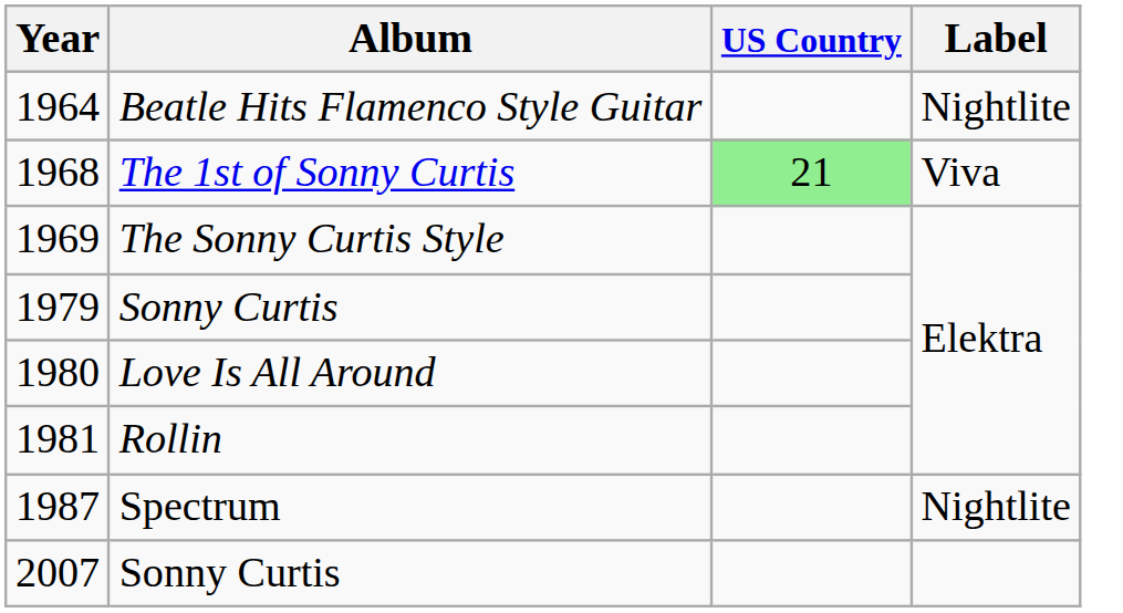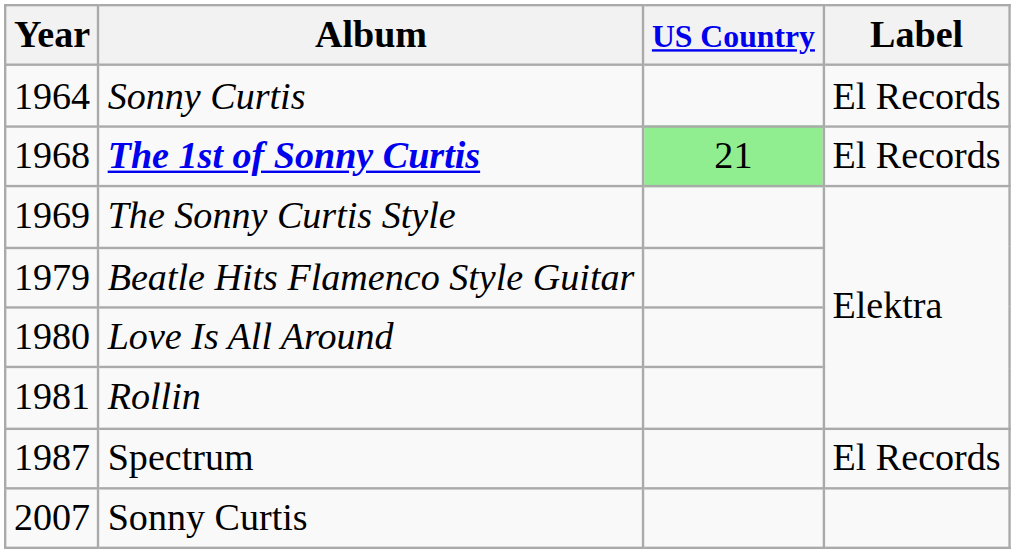 <table class="wikitable">
 <tr>
 <th>Year</th>
 <th>Album</th>
 <th><small><a href='#'>US Country</a></small></th>
 <th>Label</th>
 </tr>
 <tr>
 <td>1964</td>
-<td><em>Beatle Hits Flamenco Style Guitar</em></td>
+<td><em>Sonny Curtis</em></td>
 <td></td>
-<td>Nightlite</td>
+<td>El Records</td>
 </tr>
 <tr>
 <td>1968</td>
-<td><em><a href='#'>The 1st of Sonny Curtis</a></em></td>
+<td><strong><em><a href='#'>The 1st of Sonny Curtis</a></em></strong></td>
 <td align="center" style="background: lightgreen;">21</td>
-<td>Viva</td>
+<td>El Records</td>
 </tr>
 <tr>
 <td>1969</td>
 <td><em>The Sonny Curtis Style</em></td>
 <td></td>
 <td rowspan="4">Elektra</td>
 </tr>
 <tr>
 <td>1979</td>
-<td><em>Sonny Curtis</em></td>
+<td><em>Beatle Hits Flamenco Style Guitar</em></td>
 <td></td>
 </tr>
 <tr>
 <td>1980</td>
 <td><em>Love Is All Around</em></td>
 <td></td>
 </tr>
 <tr>
 <td>1981</td>
 <td><em>Rollin<strong></td>
 <td></td>
 </tr>
 <tr>
 <td>1987</td>
 <td></em>Spectrum<em></td>
 <td></td>
-<td>Nightlite</td>
+<td>El Records</td>
 </tr>
 <tr>
 <td>2007</td>
 <td></em>Sonny Curtis<em></td>
 <td></td>
 <td></td>
 </tr>
 </table>
